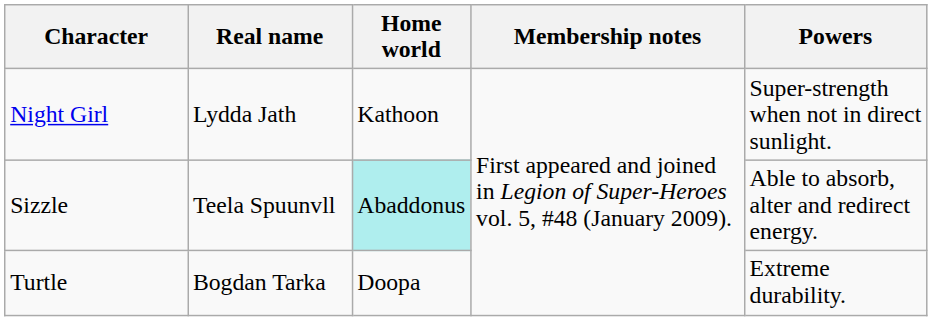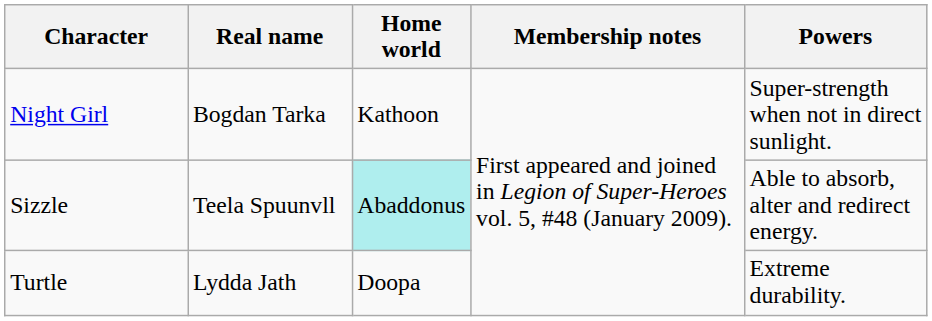 <table class="wikitable" width=100%>
 <tr>
 <th width=20%>Character</th>
 <th width=18%>Real name</th>
 <th width=12%>Home world</th>
 <th width=30%>Membership notes</th>
 <th width=20%>Powers</th>
 </tr>
 <tr>
 <td><a href='#'>Night Girl</a></td>
-<td>Lydda Jath</td>
+<td>Bogdan Tarka</td>
 <td>Kathoon</td>
 <td rowspan=3>First appeared and joined in <em>Legion of Super-Heroes</em> vol. 5, #48 (January 2009).</td>
 <td>Super-strength when not in direct sunlight.</td>
 </tr>
 <tr>
 <td>Sizzle</td>
 <td>Teela Spuunvll</td>
 <td style="background: paleturquoise;">Abaddonus</td>
 <td>Able to absorb, alter and redirect energy.</td>
 </tr>
 <tr>
 <td>Turtle</td>
-<td>Bogdan Tarka</td>
+<td>Lydda Jath</td>
 <td>Doopa</td>
 <td>Extreme durability.</td>
 </tr>
 </table>
